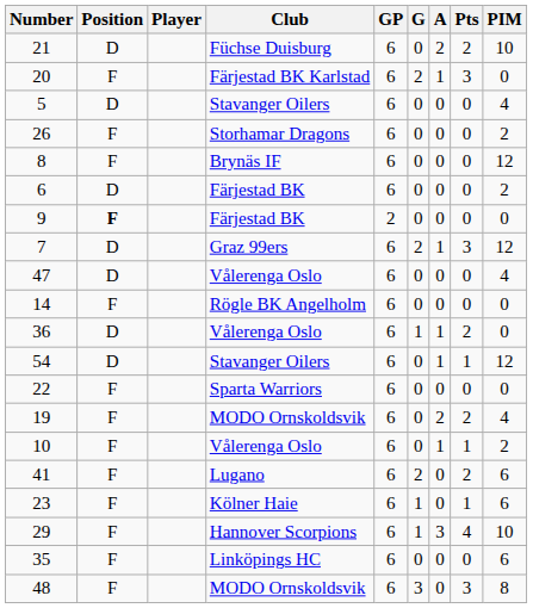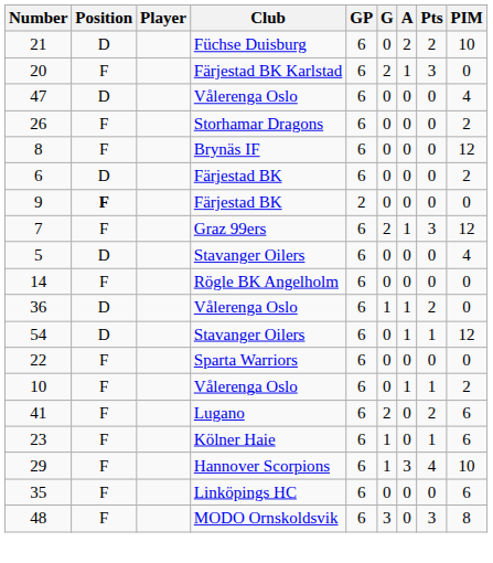 <table class="wikitable sortable" style="text-align: center;">
 <tr>
 <th>Number</th>
 <th>Position</th>
 <th>Player</th>
 <th>Club</th>
 <th>GP</th>
 <th>G</th>
 <th>A</th>
 <th>Pts</th>
 <th>PIM</th>
 </tr>
 <tr>
 <td>21</td>
 <td>D</td>
 <td align=left></td>
 <td align=left><a href='#'>Füchse Duisburg</a></td>
 <td>6</td>
 <td>0</td>
 <td>2</td>
 <td>2</td>
 <td>10</td>
 </tr>
 <tr>
 <td>20</td>
 <td>F</td>
 <td align=left></td>
 <td align=left><a href='#'>Färjestad BK Karlstad</a></td>
 <td>6</td>
 <td>2</td>
 <td>1</td>
 <td>3</td>
 <td>0</td>
 </tr>
 <tr>
-<td>5</td>
+<td>47</td>
 <td>D</td>
 <td align=left></td>
-<td align=left><a href='#'>Stavanger Oilers</a></td>
+<td align=left><a href='#'>Vålerenga Oslo</a></td>
 <td>6</td>
 <td>0</td>
 <td>0</td>
 <td>0</td>
 <td>4</td>
 </tr>
 <tr>
 <td>26</td>
 <td>F</td>
 <td align=left></td>
 <td align=left><a href='#'>Storhamar Dragons</a></td>
 <td>6</td>
 <td>0</td>
 <td>0</td>
 <td>0</td>
 <td>2</td>
 </tr>
 <tr>
 <td>8</td>
 <td>F</td>
 <td align=left></td>
 <td align=left><a href='#'>Brynäs IF</a></td>
 <td>6</td>
 <td>0</td>
 <td>0</td>
 <td>0</td>
 <td>12</td>
 </tr>
 <tr>
 <td>6</td>
 <td>D</td>
 <td align=left></td>
 <td align=left><a href='#'>Färjestad BK</a></td>
 <td>6</td>
 <td>0</td>
 <td>0</td>
 <td>0</td>
 <td>2</td>
 </tr>
 <tr>
 <td>9</td>
 <td><strong>F</strong></td>
 <td align=left></td>
 <td align=left><a href='#'>Färjestad BK</a></td>
 <td>2</td>
 <td>0</td>
 <td>0</td>
 <td>0</td>
 <td>0</td>
 </tr>
 <tr>
 <td>7</td>
-<td>D</td>
+<td>F</td>
 <td align=left></td>
 <td align=left><a href='#'>Graz 99ers</a></td>
 <td>6</td>
 <td>2</td>
 <td>1</td>
 <td>3</td>
 <td>12</td>
 </tr>
 <tr>
-<td>47</td>
+<td>5</td>
 <td>D</td>
 <td align=left></td>
-<td align=left><a href='#'>Vålerenga Oslo</a></td>
+<td align=left><a href='#'>Stavanger Oilers</a></td>
 <td>6</td>
 <td>0</td>
 <td>0</td>
 <td>0</td>
 <td>4</td>
 </tr>
 <tr>
 <td>14</td>
 <td>F</td>
 <td align=left></td>
 <td align=left><a href='#'>Rögle BK Angelholm</a></td>
 <td>6</td>
 <td>0</td>
 <td>0</td>
 <td>0</td>
 <td>0</td>
 </tr>
 <tr>
 <td>36</td>
 <td>D</td>
 <td align=left></td>
 <td align=left><a href='#'>Vålerenga Oslo</a></td>
 <td>6</td>
 <td>1</td>
 <td>1</td>
 <td>2</td>
 <td>0</td>
 </tr>
 <tr>
 <td>54</td>
 <td>D</td>
 <td align=left></td>
 <td align=left><a href='#'>Stavanger Oilers</a></td>
 <td>6</td>
 <td>0</td>
 <td>1</td>
 <td>1</td>
 <td>12</td>
 </tr>
 <tr>
 <td>22</td>
 <td>F</td>
 <td align=left></td>
 <td align=left><a href='#'>Sparta Warriors</a></td>
 <td>6</td>
 <td>0</td>
 <td>0</td>
 <td>0</td>
 <td>0</td>
-</tr>
-<tr>
-<td>19</td>
-<td>F</td>
-<td align=left></td>
-<td align=left><a href='#'>MODO Ornskoldsvik</a></td>
-<td>6</td>
-<td>0</td>
-<td>2</td>
-<td>2</td>
-<td>4</td>
 </tr>
 <tr>
 <td>10</td>
 <td>F</td>
 <td align=left></td>
 <td align=left><a href='#'>Vålerenga Oslo</a></td>
 <td>6</td>
 <td>0</td>
 <td>1</td>
 <td>1</td>
 <td>2</td>
 </tr>
 <tr>
 <td>41</td>
 <td>F</td>
 <td align=left></td>
 <td align=left><a href='#'>Lugano</a></td>
 <td>6</td>
 <td>2</td>
 <td>0</td>
 <td>2</td>
 <td>6</td>
 </tr>
 <tr>
 <td>23</td>
 <td>F</td>
 <td align=left></td>
 <td align=left><a href='#'>Kölner Haie</a></td>
 <td>6</td>
 <td>1</td>
 <td>0</td>
 <td>1</td>
 <td>6</td>
 </tr>
 <tr>
 <td>29</td>
 <td>F</td>
 <td align=left></td>
 <td align=left><a href='#'>Hannover Scorpions</a></td>
 <td>6</td>
 <td>1</td>
 <td>3</td>
 <td>4</td>
 <td>10</td>
 </tr>
 <tr>
 <td>35</td>
 <td>F</td>
 <td align=left></td>
 <td align=left><a href='#'>Linköpings HC</a></td>
 <td>6</td>
 <td>0</td>
 <td>0</td>
 <td>0</td>
 <td>6</td>
 </tr>
 <tr>
 <td>48</td>
 <td>F</td>
 <td align=left></td>
 <td align=left><a href='#'>MODO Ornskoldsvik</a></td>
 <td>6</td>
 <td>3</td>
 <td>0</td>
 <td>3</td>
 <td>8</td>
 </tr>
 </table>
